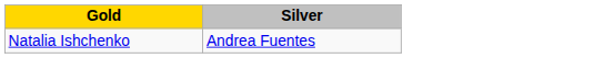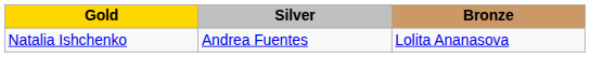 <table class="wikitable" style="text-align:left">
 <tr align="center">
 <td width=200 bgcolor=gold><strong>Gold</strong></td>
 <td width=200 bgcolor=silver><strong>Silver</strong></td>
+<td width=200 bgcolor=CC9966><strong>Bronze</strong></td>
 </tr>
 <tr>
 <td><a href='#'>Natalia Ishchenko</a> <br> </td>
 <td><a href='#'>Andrea Fuentes</a> <br> </td>
+<td><a href='#'>Lolita Ananasova</a> <br> </td>
 </tr>
 </table>
